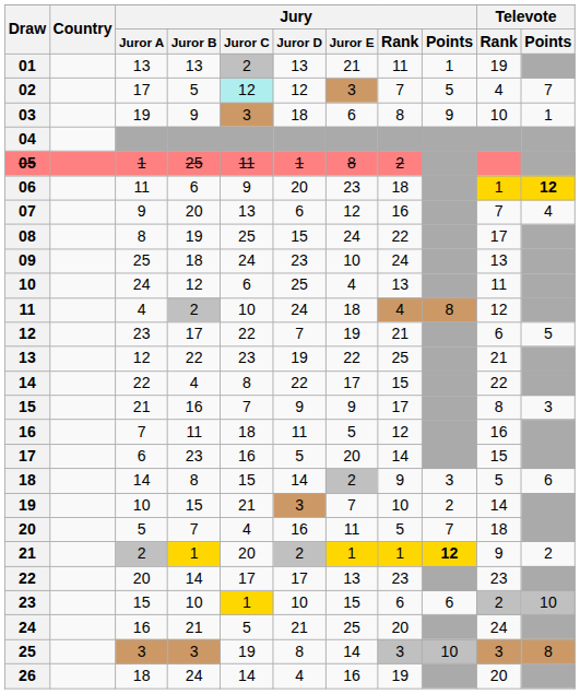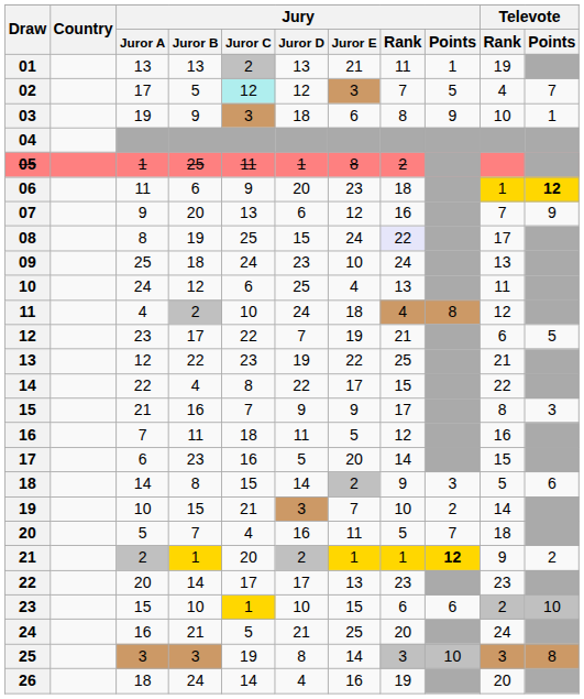 <table class="sortable wikitable collapsible plainrowheaders" style="text-align:center;">
 <tr>
 </tr>
 <tr>
 <th scope="col" rowspan="2">Draw</th>
 <th scope="col" rowspan="2">Country</th>
 <th scope="col" colspan="7">Jury</th>
 <th scope="col" colspan="2">Televote</th>
 </tr>
 <tr>
 <th scope="col"><small>Juror A</small></th>
 <th scope="col"><small>Juror B</small></th>
 <th scope="col"><small>Juror C</small></th>
 <th scope="col"><small>Juror D</small></th>
 <th scope="col"><small>Juror E</small></th>
 <th scope="col">Rank</th>
 <th scope="col" class="unsortable">Points</th>
 <th scope="col">Rank</th>
 <th scope="col" class="unsortable">Points</th>
 </tr>
 <tr>
 <th scope="row" style="text-align:center;">01</th>
 <td style="text-align:left;"></td>
 <td>13</td>
 <td>13</td>
 <td style="background:silver;">2</td>
 <td>13</td>
 <td>21</td>
 <td>11</td>
 <td>1</td>
 <td>19</td>
 <td style="background:#AAAAAA;"></td>
 </tr>
 <tr>
 <th scope="row" style="text-align:center;">02</th>
 <td style="text-align:left;"></td>
 <td>17</td>
 <td>5</td>
 <td style="background: paleturquoise;">12</td>
 <td>12</td>
 <td style="background:#CC9966;">3</td>
 <td>7</td>
 <td>5</td>
 <td>4</td>
 <td>7</td>
 </tr>
 <tr>
 <th scope="row" style="text-align:center;">03</th>
 <td style="text-align:left;"></td>
 <td>19</td>
 <td>9</td>
 <td style="background:#CC9966;">3</td>
 <td>18</td>
 <td>6</td>
 <td>8</td>
 <td>9</td>
 <td>10</td>
 <td>1</td>
 </tr>
 <tr class="sortbottom">
 <th scope="row" style="text-align:center;">04</th>
 <td style="text-align:left;"></td>
 <td style="background:#AAAAAA;"></td>
 <td style="background:#AAAAAA;"></td>
 <td style="background:#AAAAAA;"></td>
 <td style="background:#AAAAAA;"></td>
 <td style="background:#AAAAAA;"></td>
 <td style="background:#AAAAAA;"></td>
 <td style="background:#AAAAAA;"></td>
 <td style="background:#AAAAAA;"></td>
 <td style="background:#AAAAAA;"></td>
 </tr>
 <tr style="background:#FE8080">
 <th scope="row" style="text-align:center; background:#FE8080"><s>05</s></th>
 <td style="text-align:left;"><s></s> </td>
 <td><s>1</s></td>
 <td><s>25</s></td>
 <td><s>11</s></td>
 <td><s>1</s></td>
 <td><s>8</s></td>
 <td><s>2</s></td>
 <td style="background:#AAAAAA;"></td>
 <td></td>
 <td style="background:#AAAAAA;"></td>
 </tr>
 <tr>
 <th scope="row" style="text-align:center;">06</th>
 <td style="text-align:left;"></td>
 <td>11</td>
 <td>6</td>
 <td>9</td>
 <td>20</td>
 <td>23</td>
 <td>18</td>
 <td style="background:#AAAAAA;"></td>
 <td style="background:gold;">1</td>
 <td style="background:gold;"><strong>12</strong></td>
 </tr>
 <tr>
 <th scope="row" style="text-align:center;">07</th>
 <td style="text-align:left;"></td>
 <td>9</td>
 <td>20</td>
 <td>13</td>
 <td>6</td>
 <td>12</td>
 <td>16</td>
 <td style="background:#AAAAAA;"></td>
 <td>7</td>
-<td>4</td>
+<td>9</td>
 </tr>
 <tr>
 <th scope="row" style="text-align:center;">08</th>
 <td style="text-align:left;"></td>
 <td>8</td>
 <td>19</td>
 <td>25</td>
 <td>15</td>
 <td>24</td>
-<td>22</td>
+<td style="background: lavender;">22</td>
 <td style="background:#AAAAAA;"></td>
 <td>17</td>
 <td style="background:#AAAAAA;"></td>
 </tr>
 <tr>
 <th scope="row" style="text-align:center;">09</th>
 <td style="text-align:left;"></td>
 <td>25</td>
 <td>18</td>
 <td>24</td>
 <td>23</td>
 <td>10</td>
 <td>24</td>
 <td style="background:#AAAAAA;"></td>
 <td>13</td>
 <td style="background:#AAAAAA;"></td>
 </tr>
 <tr>
 <th scope="row" style="text-align:center;">10</th>
 <td style="text-align:left;"></td>
 <td>24</td>
 <td>12</td>
 <td>6</td>
 <td>25</td>
 <td>4</td>
 <td>13</td>
 <td style="background:#AAAAAA;"></td>
 <td>11</td>
 <td style="background:#AAAAAA;"></td>
 </tr>
 <tr>
 <th scope="row" style="text-align:center;">11</th>
 <td style="text-align:left;"></td>
 <td>4</td>
 <td style="background:silver;">2</td>
 <td>10</td>
 <td>24</td>
 <td>18</td>
 <td style="background:#CC9966;">4</td>
 <td style="background:#CC9966;">8</td>
 <td>12</td>
 <td style="background:#AAAAAA;"></td>
 </tr>
 <tr>
 <th scope="row" style="text-align:center;">12</th>
 <td style="text-align:left;"></td>
 <td>23</td>
 <td>17</td>
 <td>22</td>
 <td>7</td>
 <td>19</td>
 <td>21</td>
 <td style="background:#AAAAAA;"></td>
 <td>6</td>
 <td>5</td>
 </tr>
 <tr>
 <th scope="row" style="text-align:center;">13</th>
 <td style="text-align:left;"></td>
 <td>12</td>
 <td>22</td>
 <td>23</td>
 <td>19</td>
 <td>22</td>
 <td>25</td>
 <td style="background:#AAAAAA;"></td>
 <td>21</td>
 <td style="background:#AAAAAA;"></td>
 </tr>
 <tr>
 <th scope="row" style="text-align:center;">14</th>
 <td style="text-align:left;"></td>
 <td>22</td>
 <td>4</td>
 <td>8</td>
 <td>22</td>
 <td>17</td>
 <td>15</td>
 <td style="background:#AAAAAA;"></td>
 <td>22</td>
 <td style="background:#AAAAAA;"></td>
 </tr>
 <tr>
 <th scope="row" style="text-align:center;">15</th>
 <td style="text-align:left;"></td>
 <td>21</td>
 <td>16</td>
 <td>7</td>
 <td>9</td>
 <td>9</td>
 <td>17</td>
 <td style="background:#AAAAAA;"></td>
 <td>8</td>
 <td>3</td>
 </tr>
 <tr>
 <th scope="row" style="text-align:center;">16</th>
 <td style="text-align:left;"></td>
 <td>7</td>
 <td>11</td>
 <td>18</td>
 <td>11</td>
 <td>5</td>
 <td>12</td>
 <td style="background:#AAAAAA;"></td>
 <td>16</td>
 <td style="background:#AAAAAA;"></td>
 </tr>
 <tr>
 <th scope="row" style="text-align:center;">17</th>
 <td style="text-align:left;"></td>
 <td>6</td>
 <td>23</td>
 <td>16</td>
 <td>5</td>
 <td>20</td>
 <td>14</td>
 <td style="background:#AAAAAA;"></td>
 <td>15</td>
 <td style="background:#AAAAAA;"></td>
 </tr>
 <tr>
 <th scope="row" style="text-align:center;">18</th>
 <td style="text-align:left;"></td>
 <td>14</td>
 <td>8</td>
 <td>15</td>
 <td>14</td>
 <td style="background:silver;">2</td>
 <td>9</td>
 <td>3</td>
 <td>5</td>
 <td>6</td>
 </tr>
 <tr>
 <th scope="row" style="text-align:center;">19</th>
 <td style="text-align:left;"></td>
 <td>10</td>
 <td>15</td>
 <td>21</td>
 <td style="background:#CC9966;">3</td>
 <td>7</td>
 <td>10</td>
 <td>2</td>
 <td>14</td>
 <td style="background:#AAAAAA;"></td>
 </tr>
 <tr>
 <th scope="row" style="text-align:center;">20</th>
 <td style="text-align:left;"></td>
 <td>5</td>
 <td>7</td>
 <td>4</td>
 <td>16</td>
 <td>11</td>
 <td>5</td>
 <td>7</td>
 <td>18</td>
 <td style="background:#AAAAAA;"></td>
 </tr>
 <tr>
 <th scope="row" style="text-align:center;">21</th>
 <td style="text-align:left;"></td>
 <td style="background:silver;">2</td>
 <td style="background:gold;">1</td>
 <td>20</td>
 <td style="background:silver;">2</td>
 <td style="background:gold;">1</td>
 <td style="background:gold;">1</td>
 <td style="background:gold;"><strong>12</strong></td>
 <td>9</td>
 <td>2</td>
 </tr>
 <tr>
 <th scope="row" style="text-align:center;">22</th>
 <td style="text-align:left;"></td>
 <td>20</td>
 <td>14</td>
 <td>17</td>
 <td>17</td>
 <td>13</td>
 <td>23</td>
 <td style="background:#AAAAAA;"></td>
 <td>23</td>
 <td style="background:#AAAAAA;"></td>
 </tr>
 <tr>
 <th scope="row" style="text-align:center;">23</th>
 <td style="text-align:left;"></td>
 <td>15</td>
 <td>10</td>
 <td style="background:gold;">1</td>
 <td>10</td>
 <td>15</td>
 <td>6</td>
 <td>6</td>
 <td style="background:silver;">2</td>
 <td style="background:silver;">10</td>
 </tr>
 <tr>
 <th scope="row" style="text-align:center;">24</th>
 <td style="text-align:left;"></td>
 <td>16</td>
 <td>21</td>
 <td>5</td>
 <td>21</td>
 <td>25</td>
 <td>20</td>
 <td style="background:#AAAAAA;"></td>
 <td>24</td>
 <td style="background:#AAAAAA;"></td>
 </tr>
 <tr>
 <th scope="row" style="text-align:center;">25</th>
 <td style="text-align:left;"></td>
 <td style="background:#CC9966;">3</td>
 <td style="background:#CC9966;">3</td>
 <td>19</td>
 <td>8</td>
 <td>14</td>
 <td style="background:silver;">3</td>
 <td style="background:silver;">10</td>
 <td style="background:#CC9966;">3</td>
 <td style="background:#CC9966;">8</td>
 </tr>
 <tr>
 <th scope="row" style="text-align:center;">26</th>
 <td style="text-align:left;"></td>
 <td>18</td>
 <td>24</td>
 <td>14</td>
 <td>4</td>
 <td>16</td>
 <td>19</td>
 <td style="background:#AAAAAA;"></td>
 <td>20</td>
 <td style="background:#AAAAAA;"></td>
 </tr>
 </table>
